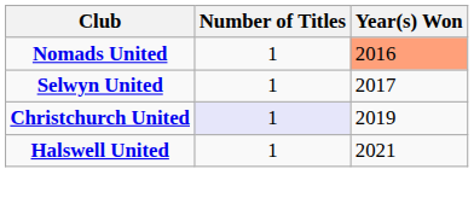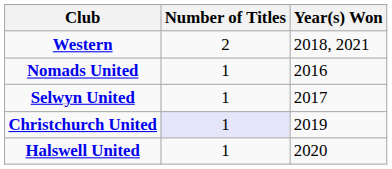 <table class="wikitable sortable">
 <tr>
 <th>Club</th>
 <th>Number of Titles</th>
 <th>Year(s) Won</th>
 </tr>
 <tr>
+<td align="center"><strong><a href='#'>Western</a></strong></td>
+<td align="center">2</td>
+<td>2018, 2021</td>
+</tr>
+<tr>
 <td align="center"><strong><a href='#'>Nomads United</a></strong></td>
 <td align="center">1</td>
-<td style="background: lightsalmon;">2016</td>
+<td>2016</td>
 </tr>
 <tr>
 <td align="center"><strong><a href='#'>Selwyn United</a></strong></td>
 <td align="center">1</td>
 <td>2017</td>
 </tr>
 <tr>
 <td align="center"><strong><a href='#'>Christchurch United</a></strong></td>
 <td align="center" style="background: lavender;">1</td>
 <td>2019</td>
 </tr>
 <tr>
 <td align="center"><strong><a href='#'>Halswell United</a></strong></td>
 <td align="center">1</td>
-<td>2021</td>
+<td>2020</td>
 </tr>
 </table>
